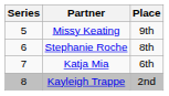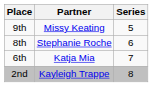 <table class="wikitable sortable" style="margin:auto; text-align:center;">
 <tr>
+<th>Place</th>
+<th>Partner</th>
 <th>Series</th>
-<th>Partner</th>
-<th>Place</th>
 </tr>
 <tr>
+<td>9th</td>
+<td><a href='#'>Missy Keating</a></td>
 <td>5</td>
-<td><a href='#'>Missy Keating</a></td>
-<td>9th</td>
 </tr>
 <tr>
+<td>8th</td>
+<td><a href='#'>Stephanie Roche</a></td>
 <td>6</td>
-<td><a href='#'>Stephanie Roche</a></td>
-<td>8th</td>
 </tr>
 <tr>
+<td>6th</td>
+<td><a href='#'>Katja Mia</a></td>
 <td>7</td>
-<td><a href='#'>Katja Mia</a></td>
-<td>6th</td>
 </tr>
 <tr style="background:silver;">
+<td>2nd</td>
+<td><a href='#'>Kayleigh Trappe</a></td>
 <td>8</td>
-<td><a href='#'>Kayleigh Trappe</a></td>
-<td>2nd</td>
 </tr>
 </table>
